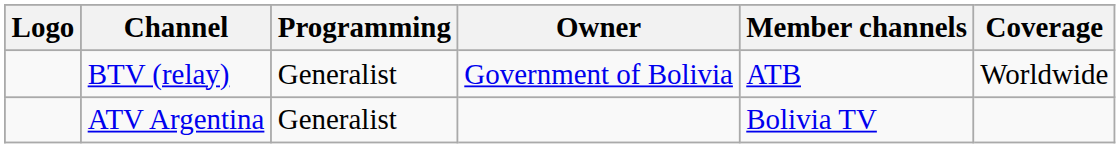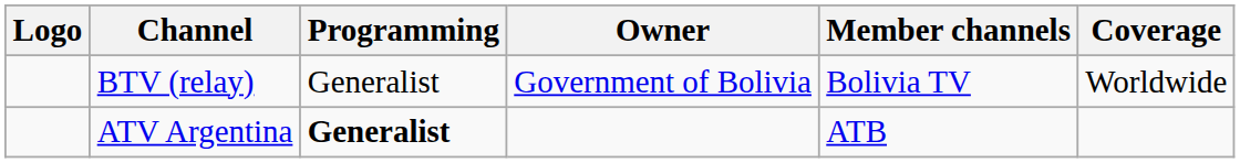 <table class="wikitable">
 <tr>
 <th>Logo</th>
 <th>Channel</th>
 <th>Programming</th>
 <th>Owner</th>
 <th>Member channels</th>
 <th>Coverage</th>
 </tr>
 <tr>
 <td></td>
 <td><a href='#'>BTV (relay)</a></td>
 <td>Generalist</td>
 <td><a href='#'>Government of Bolivia</a></td>
-<td><a href='#'>ATB</a> </td>
+<td><a href='#'>Bolivia TV</a></td>
 <td>Worldwide</td>
 </tr>
 <tr>
 <td></td>
 <td><a href='#'>ATV Argentina</a></td>
-<td>Generalist</td>
+<td><strong>Generalist</strong></td>
 <td></td>
-<td><a href='#'>Bolivia TV</a></td>
+<td><a href='#'>ATB</a> </td>
 <td></td>
 </tr>
 </table>
